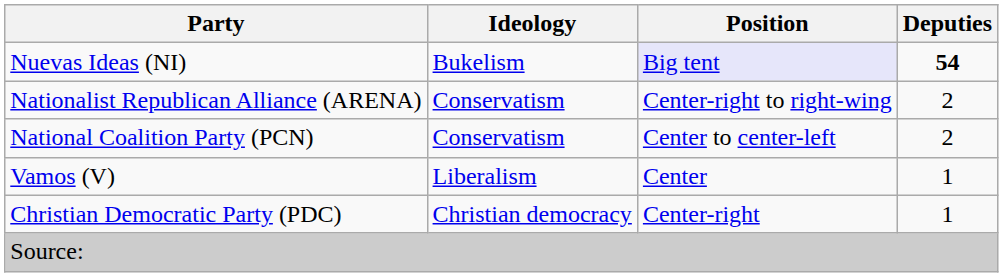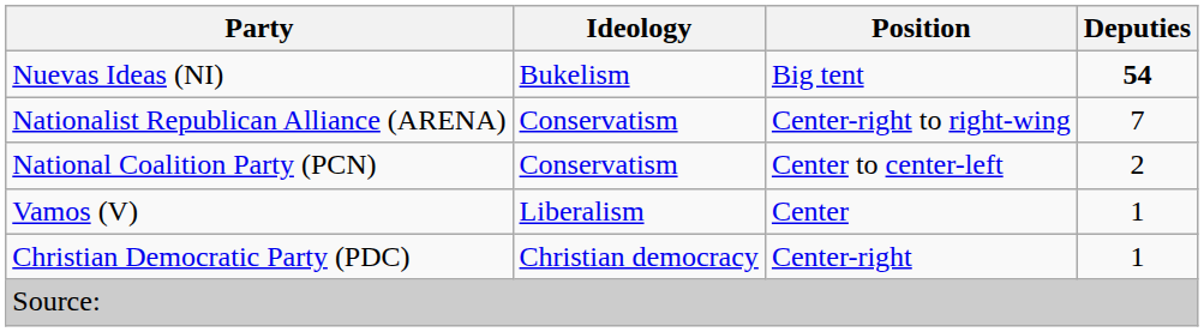 <table class="wikitable">
 <tr>
 <th>Party</th>
 <th>Ideology</th>
 <th>Position</th>
 <th>Deputies</th>
 </tr>
 <tr>
 <td><a href='#'>Nuevas Ideas</a> (NI)</td>
 <td><a href='#'>Bukelism</a></td>
-<td style="background: lavender;"><a href='#'>Big tent</a></td>
+<td><a href='#'>Big tent</a></td>
 <td align="center"><strong>54</strong></td>
 </tr>
 <tr>
 <td><a href='#'>Nationalist Republican Alliance</a> (ARENA)</td>
 <td><a href='#'>Conservatism</a></td>
 <td><a href='#'>Center-right</a> to <a href='#'>right-wing</a></td>
-<td align="center">2</td>
+<td align="center">7</td>
 </tr>
 <tr>
 <td><a href='#'>National Coalition Party</a> (PCN)</td>
 <td><a href='#'>Conservatism</a></td>
 <td><a href='#'>Center</a> to <a href='#'>center-left</a></td>
 <td align="center">2</td>
 </tr>
 <tr>
 <td><a href='#'>Vamos</a> (V)</td>
 <td><a href='#'>Liberalism</a></td>
 <td><a href='#'>Center</a></td>
 <td align="center">1</td>
 </tr>
 <tr>
 <td><a href='#'>Christian Democratic Party</a> (PDC)</td>
 <td><a href='#'>Christian democracy</a></td>
 <td><a href='#'>Center-right</a></td>
 <td align="center">1</td>
 </tr>
 <tr>
 <td colspan="6" style="background:#ccc">Source: </td>
 </tr>
 </table>
